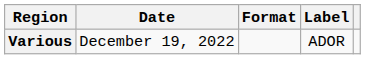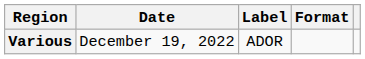 <table class="wikitable plainrowheaders" style="text-align:center">
 <tr>
 <th scope="col">Region</th>
 <th scope="col">Date</th>
+<th scope="col">Label</th>
 <th scope="col">Format</th>
-<th scope="col">Label</th>
 <th scope="col"></th>
 </tr>
 <tr>
 <th scope="row">Various</th>
 <td>December 19, 2022</td>
+<td>ADOR</td>
 <td></td>
-<td>ADOR</td>
 <td></td>
 </tr>
 </table>
